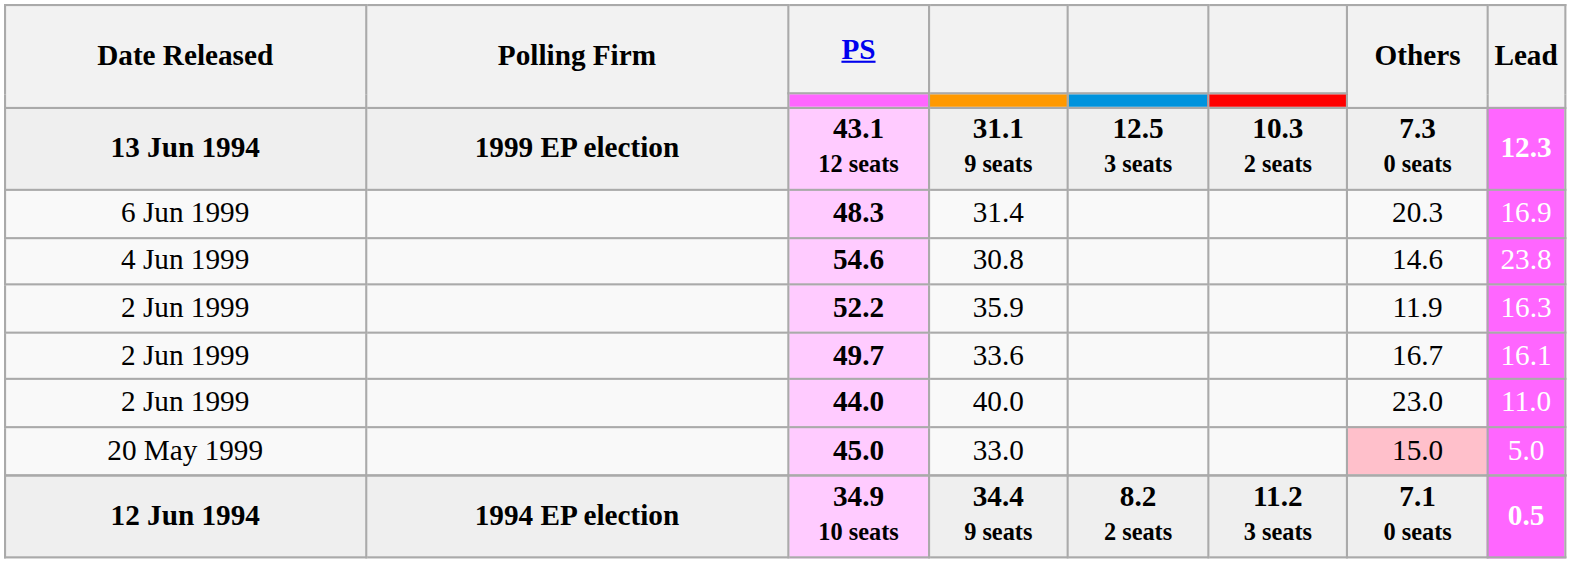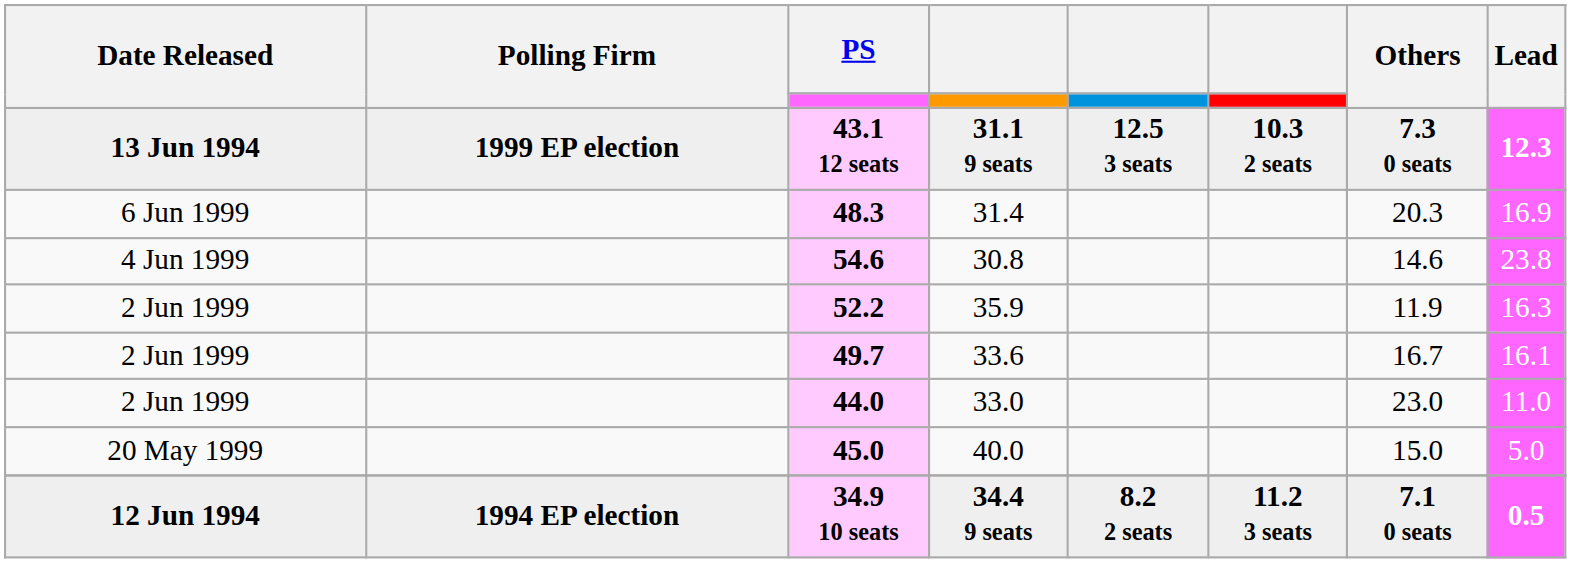 <table class="wikitable" style="text-align:center; font-size:87%; line-height:16px;">
 <tr style="height:42px;">
 <th style="width:165px;" rowspan="2">Date Released</th>
 <th style="width:195px;" rowspan="2">Polling Firm</th>
 <th><a href='#'>PS</a></th>
 <th></th>
 <th></th>
 <th></th>
 <th style="width:60px;" rowspan="2">Others</th>
 <th style="width:25px;" rowspan="2">Lead</th>
 </tr>
 <tr>
 <th style="color:inherit;background:#FF66FF; width:60px;"></th>
 <th style="color:inherit;background:#FF9900; width:60px;"></th>
 <th style="color:inherit;background:#0093DD; width:60px;"></th>
 <th style="color:inherit;background:red; width:60px;"></th>
 </tr>
 <tr style="background:#EFEFEF; font-weight:bold;">
 <td align="center">13 Jun 1994</td>
 <td align="center">1999 EP election</td>
 <td align="center" style="background:#FFCBFF">43.1<br><small>12 seats</small></td>
 <td align="center">31.1<br><small>9 seats</small></td>
 <td align="center">12.5<br><small>3 seats</small></td>
 <td align="center">10.3<br><small>2 seats</small></td>
 <td align="center">7.3<br><small>0 seats</small></td>
 <td style="background:#FF66FF; color:white">12.3</td>
 </tr>
 <tr>
 <td align="center">6 Jun 1999</td>
 <td align="center"></td>
 <td align="center" style="background:#FFCBFF"><strong>48.3</strong></td>
 <td align="center">31.4</td>
 <td></td>
 <td></td>
 <td align="center">20.3</td>
 <td style="background:#FF66FF; color:white">16.9</td>
 </tr>
 <tr>
 <td align="center">4 Jun 1999</td>
 <td align="center"></td>
 <td align="center" style="background:#FFCBFF"><strong>54.6</strong></td>
 <td align="center">30.8</td>
 <td></td>
 <td></td>
 <td align="center">14.6</td>
 <td style="background:#FF66FF; color:white">23.8</td>
 </tr>
 <tr>
 <td align="center">2 Jun 1999</td>
 <td align="center"></td>
 <td align="center" style="background:#FFCBFF"><strong>52.2</strong></td>
 <td align="center">35.9</td>
 <td></td>
 <td></td>
 <td align="center">11.9</td>
 <td style="background:#FF66FF; color:white">16.3</td>
 </tr>
 <tr>
 <td align="center">2 Jun 1999</td>
 <td align="center"></td>
 <td align="center" style="background:#FFCBFF"><strong>49.7</strong></td>
 <td align="center">33.6</td>
 <td></td>
 <td></td>
 <td align="center">16.7</td>
 <td style="background:#FF66FF; color:white">16.1</td>
 </tr>
 <tr>
 <td align="center">2 Jun 1999</td>
 <td align="center"></td>
 <td align="center" style="background:#FFCBFF"><strong>44.0</strong></td>
-<td align="center">40.0</td>
+<td align="center">33.0</td>
 <td></td>
 <td></td>
 <td align="center">23.0</td>
 <td style="background:#FF66FF; color:white">11.0</td>
 </tr>
 <tr>
 <td align="center">20 May 1999</td>
 <td align="center"></td>
 <td align="center" style="background:#FFCBFF"><strong>45.0</strong></td>
-<td align="center">33.0</td>
+<td align="center">40.0</td>
 <td></td>
 <td></td>
-<td align="center" style="background: pink;">15.0</td>
+<td align="center">15.0</td>
 <td style="background:#FF66FF; color:white">5.0</td>
 </tr>
 <tr>
 </tr>
 <tr style="background:#EFEFEF; font-weight:bold;">
 <td align="center">12 Jun 1994</td>
 <td align="center">1994 EP election</td>
 <td align="center" style="background:#FFCBFF">34.9<br><small>10 seats</small></td>
 <td align="center">34.4<br><small>9 seats</small></td>
 <td align="center">8.2<br><small>2 seats</small></td>
 <td align="center">11.2<br><small>3 seats</small></td>
 <td align="center">7.1<br><small>0 seats</small></td>
 <td style="background:#FF66FF; color:white">0.5</td>
 </tr>
 </table>
